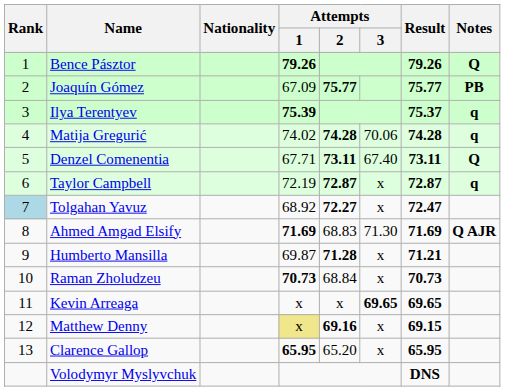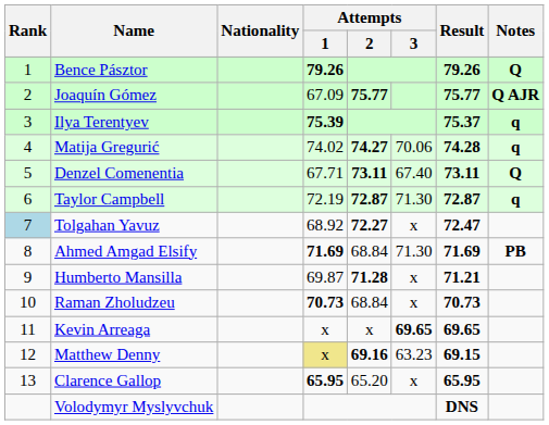 <table class="wikitable sortable" style="text-align:center">
 <tr>
 <th rowspan=2>Rank</th>
 <th rowspan=2>Name</th>
 <th rowspan=2>Nationality</th>
 <th colspan=3>Attempts</th>
 <th rowspan=2>Result</th>
 <th rowspan=2>Notes</th>
 </tr>
 <tr>
 <th>1</th>
 <th>2</th>
 <th>3</th>
 </tr>
 <tr bgcolor=ccffcc>
 <td>1</td>
 <td align=left><a href='#'>Bence Pásztor</a></td>
 <td align=left></td>
 <td><strong>79.26</strong></td>
 <td colspan=2></td>
 <td><strong>79.26</strong></td>
 <td><strong>Q</strong></td>
 </tr>
 <tr bgcolor=ccffcc>
 <td>2</td>
 <td align=left><a href='#'>Joaquín Gómez</a></td>
 <td align=left></td>
 <td>67.09</td>
 <td><strong>75.77</strong></td>
 <td></td>
 <td><strong>75.77</strong></td>
-<td><strong>PB</strong></td>
+<td><strong>Q AJR</strong></td>
 </tr>
 <tr bgcolor=ccffcc>
 <td>3</td>
 <td align=left><a href='#'>Ilya Terentyev</a></td>
 <td align=left></td>
 <td><strong>75.39</strong></td>
 <td colspan=2></td>
 <td><strong>75.37</strong></td>
 <td><strong>q</strong></td>
 </tr>
 <tr bgcolor=ddffdd>
 <td>4</td>
 <td align=left><a href='#'>Matija Gregurić</a></td>
 <td align=left></td>
 <td>74.02</td>
-<td><strong>74.28</strong></td>
+<td><strong>74.27</strong></td>
 <td>70.06</td>
 <td><strong>74.28</strong></td>
 <td><strong>q</strong></td>
 </tr>
 <tr bgcolor=ddffdd>
 <td>5</td>
 <td align=left><a href='#'>Denzel Comenentia</a></td>
 <td align=left></td>
 <td>67.71</td>
 <td><strong>73.11</strong></td>
 <td>67.40</td>
 <td><strong>73.11</strong></td>
 <td><strong>Q</strong></td>
 </tr>
 <tr bgcolor=ddffdd>
 <td>6</td>
 <td align=left><a href='#'>Taylor Campbell</a></td>
 <td align=left></td>
 <td>72.19</td>
 <td><strong>72.87</strong></td>
-<td>x</td>
+<td>71.30</td>
 <td><strong>72.87</strong></td>
 <td><strong>q</strong></td>
 </tr>
 <tr>
 <td style="background: lightblue;">7</td>
 <td align=left><a href='#'>Tolgahan Yavuz</a></td>
 <td align=left></td>
 <td>68.92</td>
 <td><strong>72.27</strong></td>
 <td>x</td>
 <td><strong>72.47</strong></td>
 <td></td>
 </tr>
 <tr>
 <td>8</td>
 <td align=left><a href='#'>Ahmed Amgad Elsify</a></td>
 <td align=left></td>
 <td><strong>71.69</strong></td>
-<td>68.83</td>
+<td>68.84</td>
 <td>71.30</td>
 <td><strong>71.69</strong></td>
-<td><strong>Q AJR</strong></td>
+<td><strong>PB</strong></td>
 </tr>
 <tr>
 <td>9</td>
 <td align=left><a href='#'>Humberto Mansilla</a></td>
 <td align=left></td>
 <td>69.87</td>
 <td><strong>71.28</strong></td>
 <td>x</td>
 <td><strong>71.21</strong></td>
 <td></td>
 </tr>
 <tr>
 <td>10</td>
 <td align=left><a href='#'>Raman Zholudzeu</a></td>
 <td align=left></td>
 <td><strong>70.73</strong></td>
 <td>68.84</td>
 <td>x</td>
 <td><strong>70.73</strong></td>
 <td></td>
 </tr>
 <tr>
 <td>11</td>
 <td align=left><a href='#'>Kevin Arreaga</a></td>
 <td align=left></td>
 <td>x</td>
 <td>x</td>
 <td><strong>69.65</strong></td>
 <td><strong>69.65</strong></td>
 <td></td>
 </tr>
 <tr>
 <td>12</td>
 <td align=left><a href='#'>Matthew Denny</a></td>
 <td align=left></td>
 <td style="background: khaki;">x</td>
 <td><strong>69.16</strong></td>
-<td>x</td>
+<td>63.23</td>
 <td><strong>69.15</strong></td>
 <td></td>
 </tr>
 <tr>
 <td>13</td>
 <td align=left><a href='#'>Clarence Gallop</a></td>
 <td align=left></td>
 <td><strong>65.95</strong></td>
 <td>65.20</td>
 <td>x</td>
 <td><strong>65.95</strong></td>
 <td></td>
 </tr>
 <tr>
 <td></td>
 <td align=left><a href='#'>Volodymyr Myslyvchuk</a></td>
 <td align=left></td>
 <td colspan=3></td>
 <td><strong>DNS</strong></td>
 <td></td>
 </tr>
 </table>
